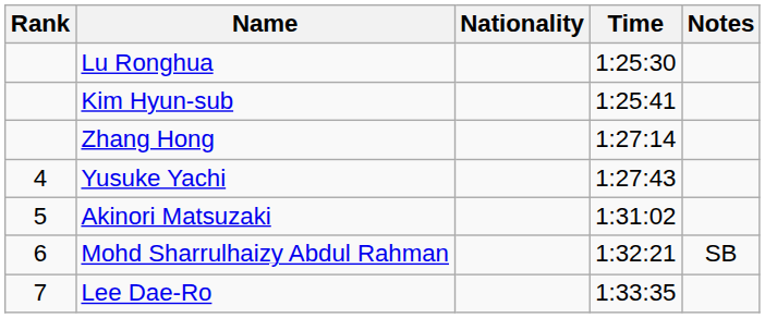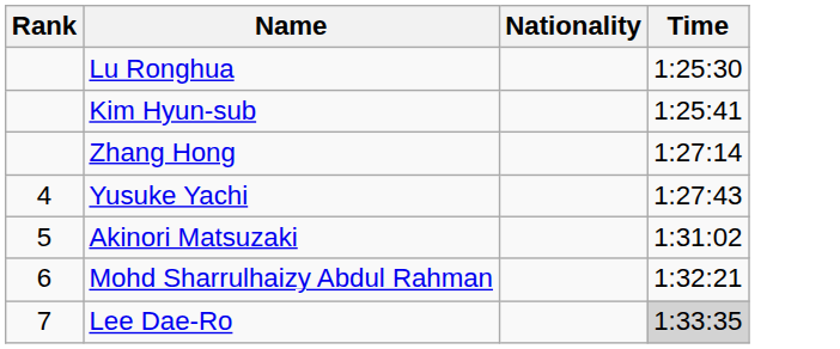 <table class="wikitable sortable" style="text-align:center">
 <tr>
 <th>Rank</th>
 <th>Name</th>
 <th>Nationality</th>
 <th>Time</th>
-<th>Notes</th>
 </tr>
 <tr>
 <td></td>
 <td align=left><a href='#'>Lu Ronghua</a></td>
 <td align=left></td>
 <td>1:25:30</td>
-<td></td>
 </tr>
 <tr>
 <td></td>
 <td align=left><a href='#'>Kim Hyun-sub</a></td>
 <td align=left></td>
 <td>1:25:41</td>
-<td></td>
 </tr>
 <tr>
 <td></td>
 <td align=left><a href='#'>Zhang Hong</a></td>
 <td align=left></td>
 <td>1:27:14</td>
-<td></td>
 </tr>
 <tr>
 <td>4</td>
 <td align=left><a href='#'>Yusuke Yachi</a></td>
 <td align=left></td>
 <td>1:27:43</td>
-<td></td>
 </tr>
 <tr>
 <td>5</td>
 <td align=left><a href='#'>Akinori Matsuzaki</a></td>
 <td align=left></td>
 <td>1:31:02</td>
-<td></td>
 </tr>
 <tr>
 <td>6</td>
 <td align=left><a href='#'>Mohd Sharrulhaizy Abdul Rahman</a></td>
 <td align=left></td>
 <td>1:32:21</td>
-<td>SB</td>
 </tr>
 <tr>
 <td>7</td>
 <td align=left><a href='#'>Lee Dae-Ro</a></td>
 <td align=left></td>
-<td>1:33:35</td>
-<td></td>
+<td style="background: lightgrey;">1:33:35</td>
 </tr>
 </table>
